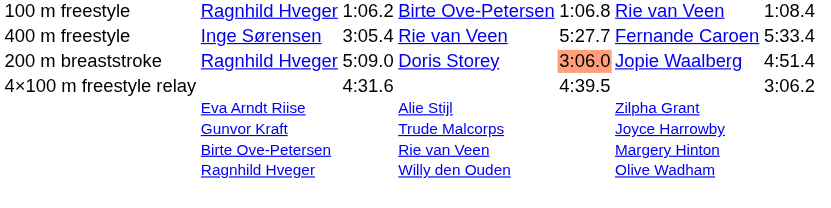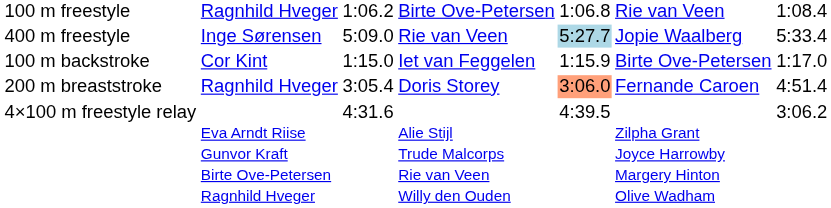 <table>
 <tr valign="top">
 <td>100 m freestyle<br></td>
 <td><a href='#'>Ragnhild Hveger</a><br><small></small></td>
 <td align="right">1:06.2</td>
 <td><a href='#'>Birte Ove-Petersen</a><br><small></small></td>
 <td align="right">1:06.8</td>
 <td><a href='#'>Rie van Veen</a><br><small></small></td>
 <td align="right">1:08.4</td>
 </tr>
 <tr valign="top">
 <td>400 m freestyle<br></td>
 <td><a href='#'>Inge Sørensen</a><br><small></small></td>
-<td align="right">3:05.4</td>
+<td align="right">5:09.0</td>
 <td><a href='#'>Rie van Veen</a><br><small></small></td>
-<td align="right">5:27.7</td>
-<td><a href='#'>Fernande Caroen</a><br><small></small></td>
+<td align="right" style="background: lightblue;">5:27.7</td>
+<td><a href='#'>Jopie Waalberg</a><br><small></small></td>
 <td align="right">5:33.4</td>
+</tr>
+<tr valign="top">
+<td>100 m backstroke<br></td>
+<td><a href='#'>Cor Kint</a><br><small></small></td>
+<td align="right">1:15.0</td>
+<td><a href='#'>Iet van Feggelen</a><br><small></small></td>
+<td align="right">1:15.9</td>
+<td><a href='#'>Birte Ove-Petersen</a><br><small></small></td>
+<td align="right">1:17.0</td>
 </tr>
 <tr valign="top">
 <td>200 m breaststroke<br></td>
 <td><a href='#'>Ragnhild Hveger</a><br><small></small></td>
-<td align="right">5:09.0</td>
+<td align="right">3:05.4</td>
 <td><a href='#'>Doris Storey</a><br><small></small></td>
 <td align="right" style="background: lightsalmon;">3:06.0</td>
-<td><a href='#'>Jopie Waalberg</a><br><small></small></td>
+<td><a href='#'>Fernande Caroen</a><br><small></small></td>
 <td align="right">4:51.4</td>
 </tr>
 <tr valign="top">
 <td>4×100 m freestyle relay<br></td>
 <td><br><small><a href='#'>Eva Arndt Riise</a><br><a href='#'>Gunvor Kraft</a><br><a href='#'>Birte Ove-Petersen</a><br><a href='#'>Ragnhild Hveger</a></small></td>
 <td align="right">4:31.6</td>
 <td><br><small><a href='#'>Alie Stijl</a><br><a href='#'>Trude Malcorps</a><br><a href='#'>Rie van Veen</a><br><a href='#'>Willy den Ouden</a></small></td>
 <td align="right">4:39.5</td>
 <td><br><small><a href='#'>Zilpha Grant</a><br><a href='#'>Joyce Harrowby</a><br><a href='#'>Margery Hinton</a><br><a href='#'>Olive Wadham</a></small></td>
 <td align="right">3:06.2</td>
 </tr>
 </table>
